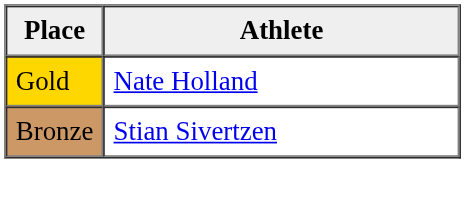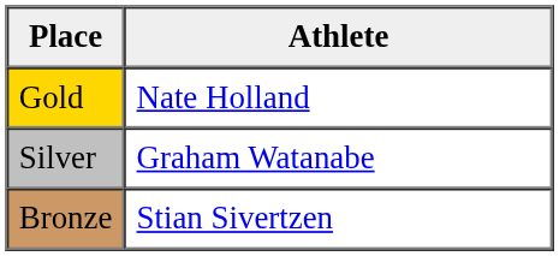 <table border=1 cellpadding=5 cellspacing=0>
 <tr>
 <th style="background:#efefef;" width="20">Place</th>
 <th style="background:#efefef;" width="200">Athlete</th>
 </tr>
 <tr align=left>
 <td style="background:gold;">Gold</td>
 <td><a href='#'>Nate Holland</a></td>
 </tr>
 <tr align=left>
+<td style="background:silver;">Silver</td>
+<td><a href='#'>Graham Watanabe</a></td>
+</tr>
+<tr align=left>
 <td style="background:#CC9966;">Bronze</td>
 <td><a href='#'>Stian Sivertzen</a></td>
 </tr>
 </table>
